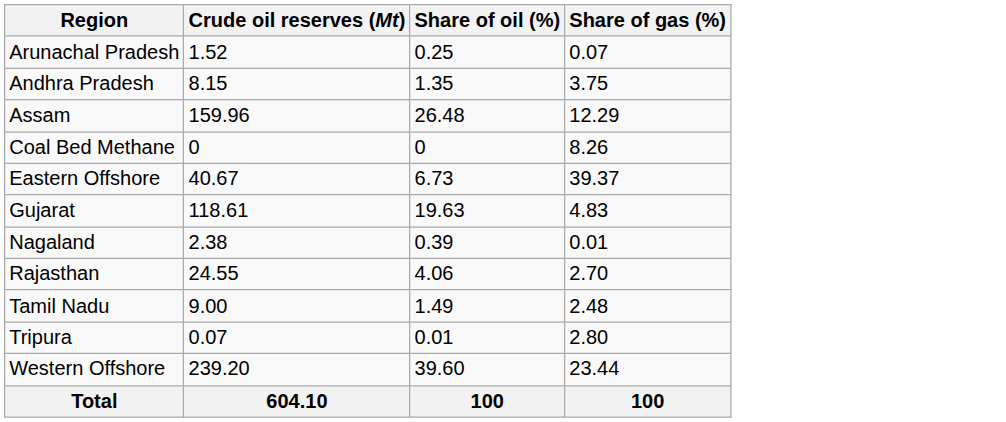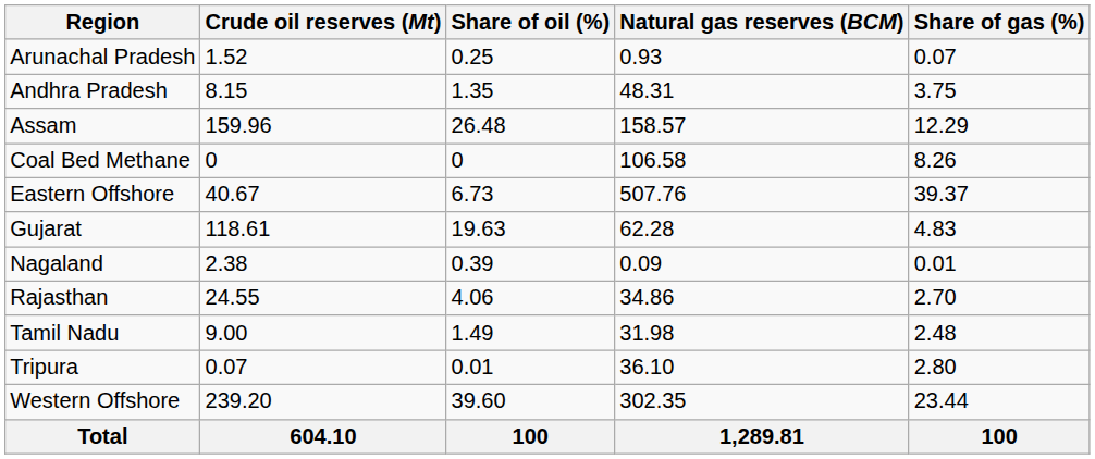 <table class="wikitable sortable">
 <tr>
 <th>Region</th>
 <th>Crude oil reserves (<em>Mt</em>)</th>
 <th>Share of oil (%)</th>
+<th>Natural gas reserves (<em>BCM</em>)</th>
 <th>Share of gas (%)</th>
 </tr>
 <tr>
 <td>Arunachal Pradesh</td>
 <td>1.52</td>
 <td>0.25</td>
+<td>0.93</td>
 <td>0.07</td>
 </tr>
 <tr>
 <td>Andhra Pradesh</td>
 <td>8.15</td>
 <td>1.35</td>
+<td>48.31</td>
 <td>3.75</td>
 </tr>
 <tr>
 <td>Assam</td>
 <td>159.96</td>
 <td>26.48</td>
+<td>158.57</td>
 <td>12.29</td>
 </tr>
 <tr>
 <td>Coal Bed Methane</td>
 <td>0</td>
 <td>0</td>
+<td>106.58</td>
 <td>8.26</td>
 </tr>
 <tr>
 <td>Eastern Offshore</td>
 <td>40.67</td>
 <td>6.73</td>
+<td>507.76</td>
 <td>39.37</td>
 </tr>
 <tr>
 <td>Gujarat</td>
 <td>118.61</td>
 <td>19.63</td>
+<td>62.28</td>
 <td>4.83</td>
 </tr>
 <tr>
 <td>Nagaland</td>
 <td>2.38</td>
 <td>0.39</td>
+<td>0.09</td>
 <td>0.01</td>
 </tr>
 <tr>
 <td>Rajasthan</td>
 <td>24.55</td>
 <td>4.06</td>
+<td>34.86</td>
 <td>2.70</td>
 </tr>
 <tr>
 <td>Tamil Nadu</td>
 <td>9.00</td>
 <td>1.49</td>
+<td>31.98</td>
 <td>2.48</td>
 </tr>
 <tr>
 <td>Tripura</td>
 <td>0.07</td>
 <td>0.01</td>
+<td>36.10</td>
 <td>2.80</td>
 </tr>
 <tr>
 <td>Western Offshore</td>
 <td>239.20</td>
 <td>39.60</td>
+<td>302.35</td>
 <td>23.44</td>
 </tr>
 <tr>
 <th>Total</th>
 <th>604.10</th>
 <th>100</th>
+<th>1,289.81</th>
 <th>100</th>
 </tr>
 </table>
